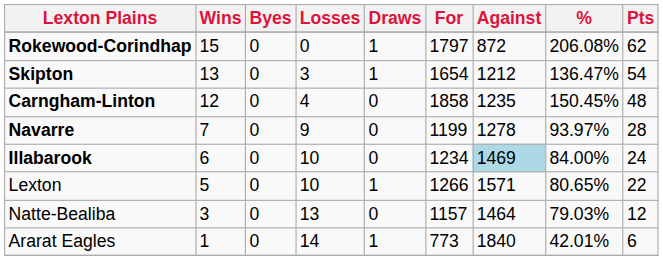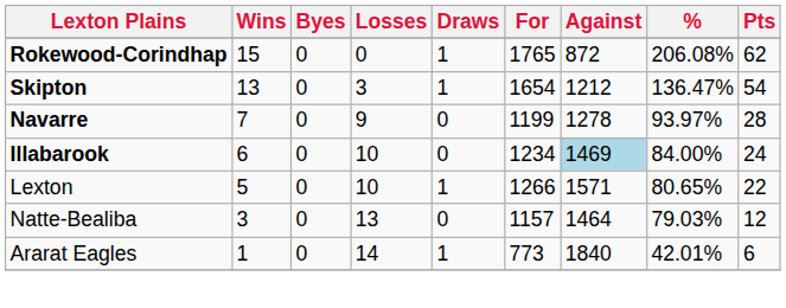 <table class="wikitable">
 <tr>
 <th style="color:crimson">Lexton Plains</th>
 <th style="color:crimson">Wins</th>
 <th style="color:crimson">Byes</th>
 <th style="color:crimson">Losses</th>
 <th style="color:crimson">Draws</th>
 <th style="color:crimson">For</th>
 <th style="color:crimson">Against</th>
 <th style="color:crimson">%</th>
 <th style="color:crimson">Pts</th>
 </tr>
 <tr>
 </tr>
 <tr>
 </tr>
 <tr>
 <td><strong>	Rokewood-Corindhap	</strong></td>
 <td>15</td>
 <td>0</td>
 <td>0</td>
 <td>1</td>
-<td>1797</td>
+<td>1765</td>
 <td>872</td>
 <td>206.08%</td>
 <td>62</td>
 </tr>
 <tr>
 <td><strong>	Skipton	</strong></td>
 <td>13</td>
 <td>0</td>
 <td>3</td>
 <td>1</td>
 <td>1654</td>
 <td>1212</td>
 <td>136.47%</td>
 <td>54</td>
-</tr>
-<tr>
-<td><strong>	Carngham-Linton	</strong></td>
-<td>12</td>
-<td>0</td>
-<td>4</td>
-<td>0</td>
-<td>1858</td>
-<td>1235</td>
-<td>150.45%</td>
-<td>48</td>
 </tr>
 <tr>
 <td><strong>	Navarre	</strong></td>
 <td>7</td>
 <td>0</td>
 <td>9</td>
 <td>0</td>
 <td>1199</td>
 <td>1278</td>
 <td>93.97%</td>
 <td>28</td>
 </tr>
 <tr>
 <td><strong>	Illabarook	</strong></td>
 <td>6</td>
 <td>0</td>
 <td>10</td>
 <td>0</td>
 <td>1234</td>
 <td style="background: lightblue;">1469</td>
 <td>84.00%</td>
 <td>24</td>
 </tr>
 <tr>
 <td>Lexton</td>
 <td>5</td>
 <td>0</td>
 <td>10</td>
 <td>1</td>
 <td>1266</td>
 <td>1571</td>
 <td>80.65%</td>
 <td>22</td>
 </tr>
 <tr>
 <td>Natte-Bealiba</td>
 <td>3</td>
 <td>0</td>
 <td>13</td>
 <td>0</td>
 <td>1157</td>
 <td>1464</td>
 <td>79.03%</td>
 <td>12</td>
 </tr>
 <tr>
 <td>Ararat Eagles</td>
 <td>1</td>
 <td>0</td>
 <td>14</td>
 <td>1</td>
 <td>773</td>
 <td>1840</td>
 <td>42.01%</td>
 <td>6</td>
 </tr>
 <tr>
 </tr>
 </table>
